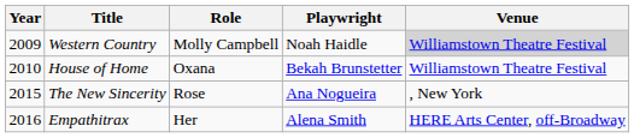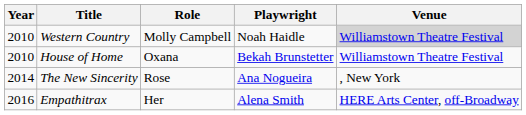 <table class="wikitable unsortable">
 <tr>
 <th>Year</th>
 <th>Title</th>
 <th>Role</th>
 <th>Playwright</th>
 <th class=unsortable>Venue</th>
 </tr>
 <tr>
-<td>2009</td>
+<td>2010</td>
 <td><em>Western Country</em></td>
 <td>Molly Campbell</td>
 <td>Noah Haidle</td>
 <td style="background: lightgrey;"><a href='#'>Williamstown Theatre Festival</a></td>
 </tr>
 <tr>
 <td>2010</td>
 <td><em>House of Home</em></td>
 <td>Oxana</td>
 <td><a href='#'>Bekah Brunstetter</a></td>
 <td><a href='#'>Williamstown Theatre Festival</a></td>
 </tr>
 <tr>
-<td>2015</td>
+<td>2014</td>
 <td><em>The New Sincerity</em></td>
 <td>Rose</td>
 <td><a href='#'>Ana Nogueira</a></td>
 <td>, New York</td>
 </tr>
 <tr>
 <td>2016</td>
 <td><em>Empathitrax</em></td>
 <td>Her</td>
 <td><a href='#'>Alena Smith</a></td>
 <td><a href='#'>HERE Arts Center</a>, <a href='#'>off-Broadway</a></td>
 </tr>
 </table>
